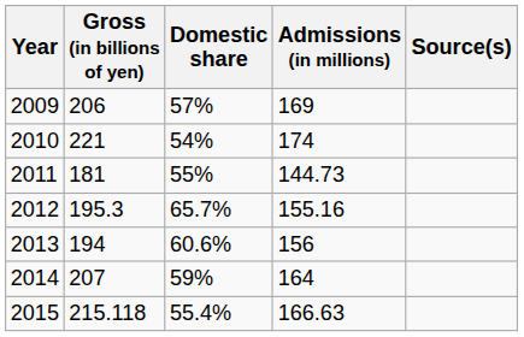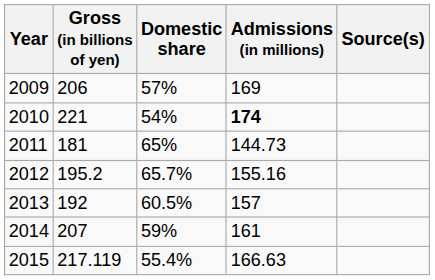 <table class="wikitable">
 <tr>
 <th>Year</th>
 <th>Gross<br><small>(in billions <br>of yen)</small></th>
 <th>Domestic<br>share</th>
 <th>Admissions<br><small>(in millions)</small></th>
 <th>Source(s)</th>
 </tr>
 <tr>
 <td>2009</td>
 <td>206</td>
 <td>57%</td>
 <td>169</td>
 <td></td>
 </tr>
 <tr>
 <td>2010</td>
 <td>221</td>
 <td>54%</td>
-<td>174</td>
+<td><strong>174</strong></td>
 <td></td>
 </tr>
 <tr>
 <td>2011</td>
 <td>181</td>
-<td>55%</td>
+<td>65%</td>
 <td>144.73</td>
 <td></td>
 </tr>
 <tr>
 <td>2012</td>
-<td>195.3</td>
+<td>195.2</td>
 <td>65.7%</td>
 <td>155.16</td>
 <td></td>
 </tr>
 <tr>
 <td>2013</td>
-<td>194</td>
-<td>60.6%</td>
-<td>156</td>
+<td>192</td>
+<td>60.5%</td>
+<td>157</td>
 <td></td>
 </tr>
 <tr>
 <td>2014</td>
 <td>207</td>
 <td>59%</td>
-<td>164</td>
+<td>161</td>
 <td></td>
 </tr>
 <tr>
 <td>2015</td>
-<td>215.118</td>
+<td>217.119</td>
 <td>55.4%</td>
 <td>166.63</td>
 <td></td>
 </tr>
 </table>
